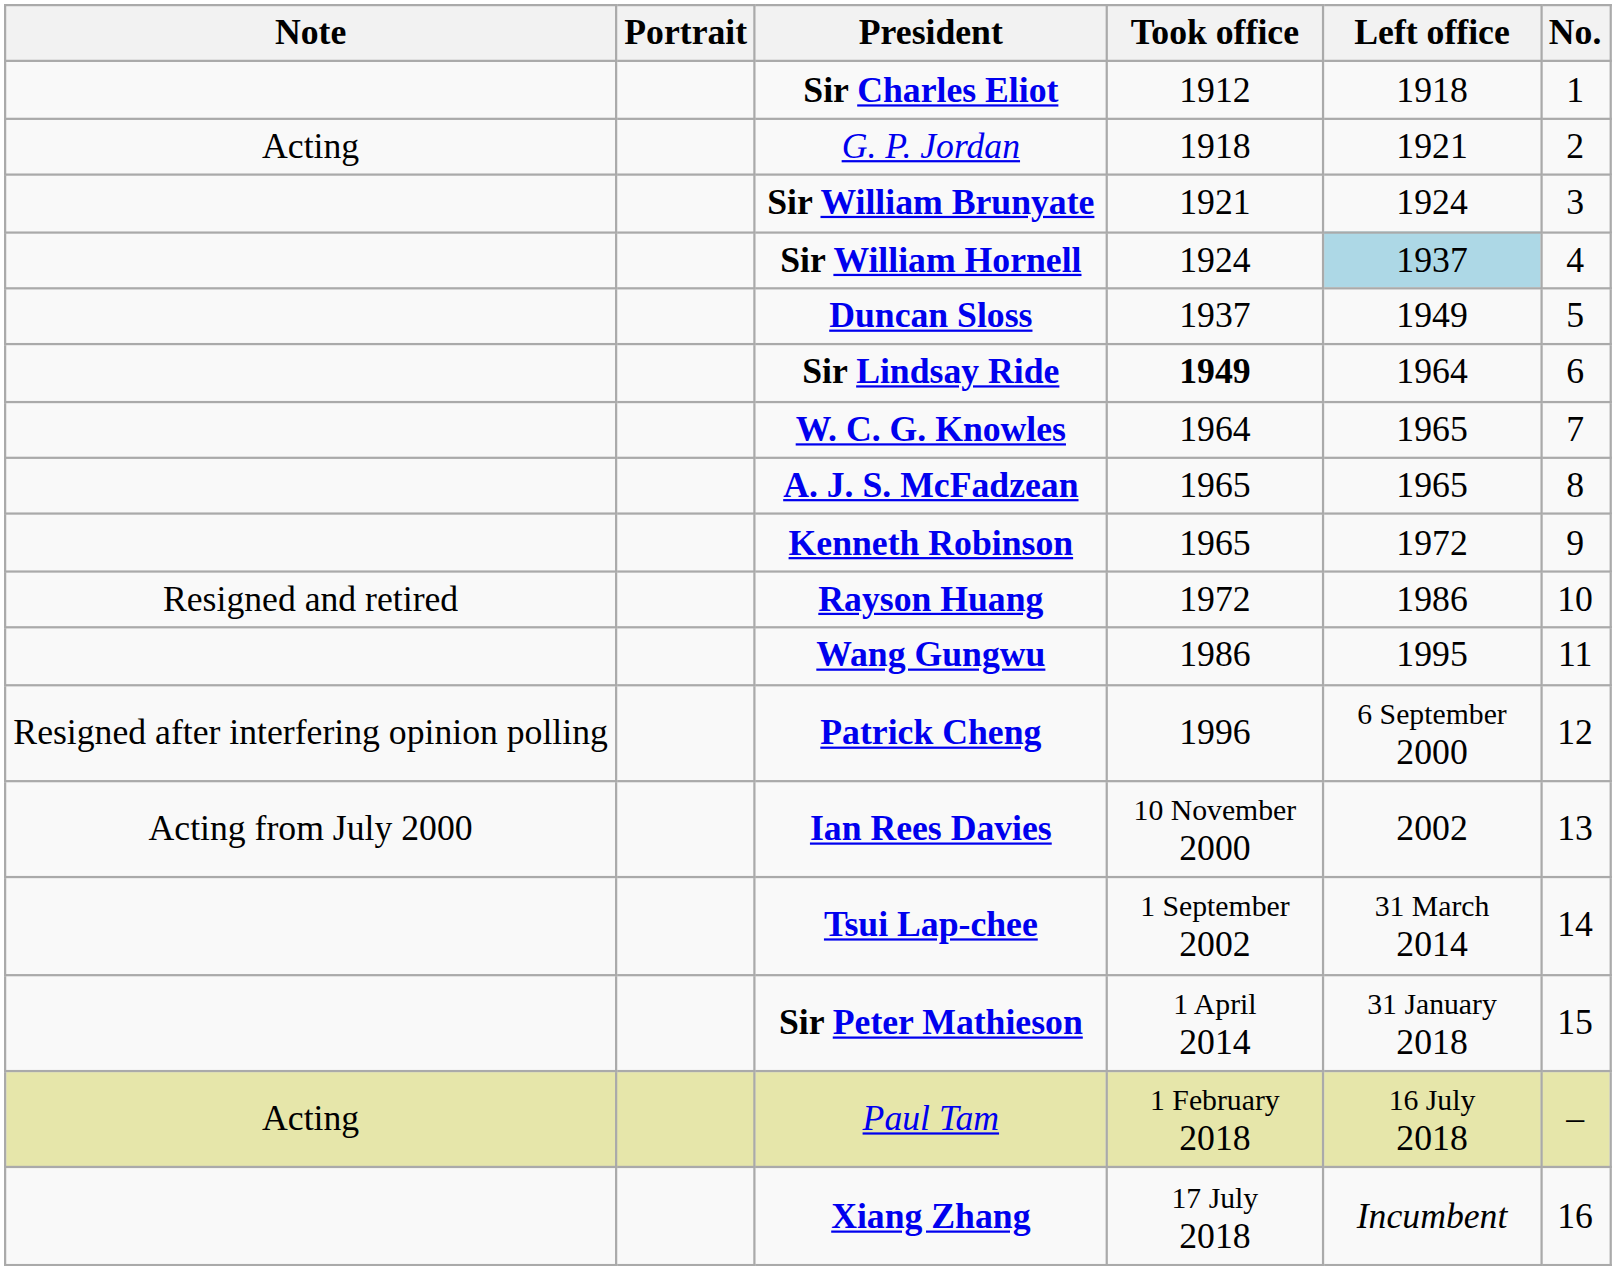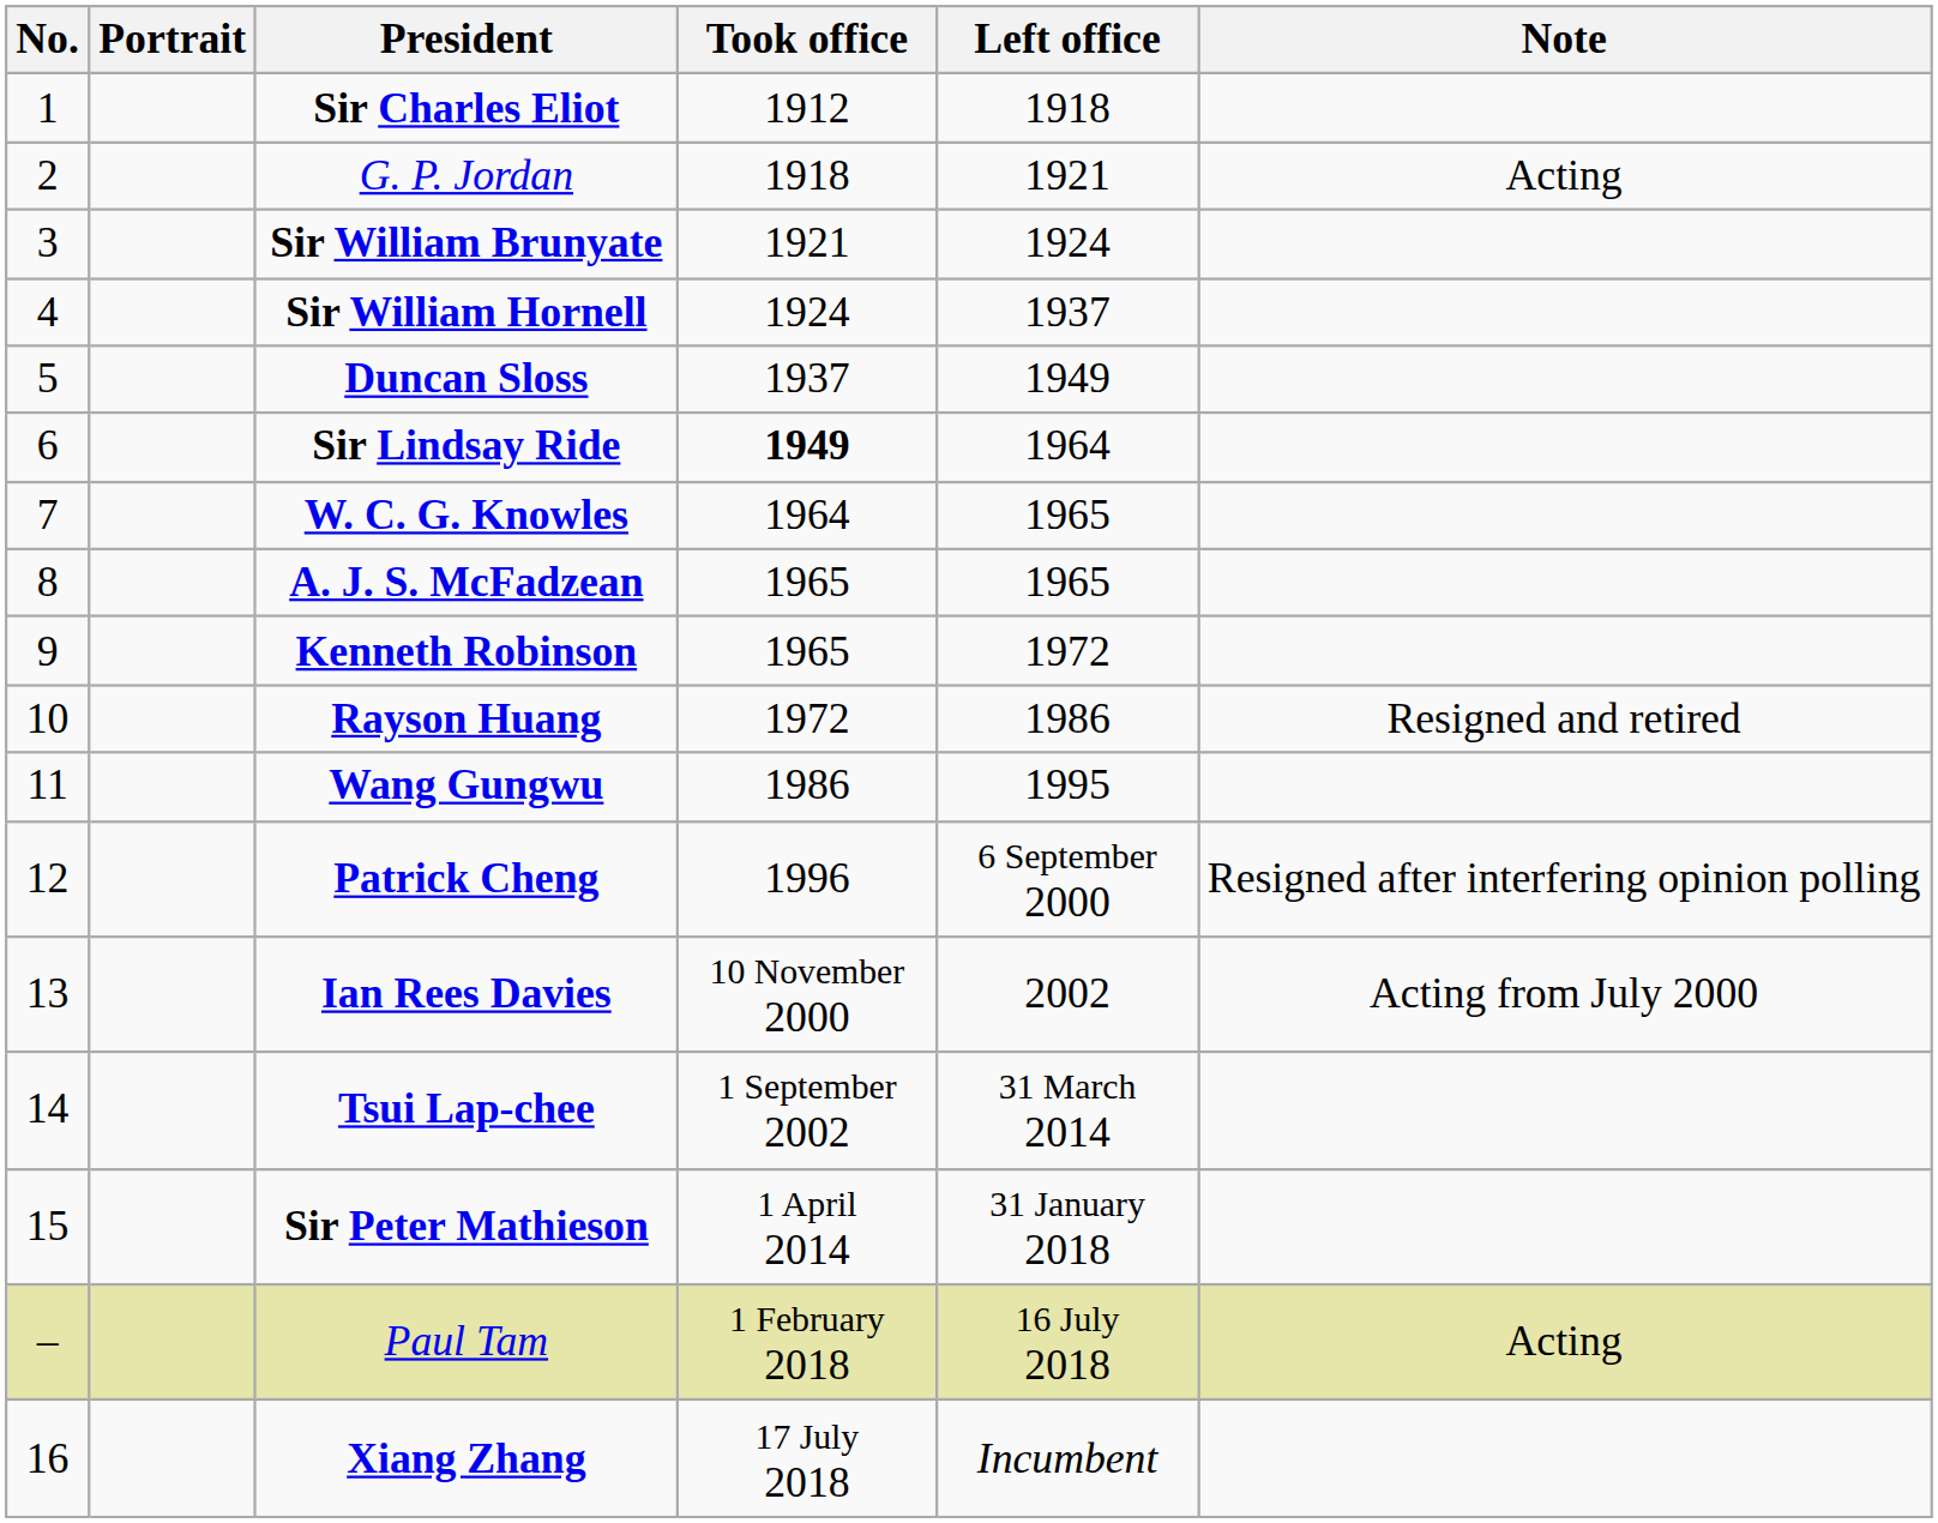 <table class="wikitable" style="text-align:center;">
 <tr>
-<th>Note</th>
+<th>No.</th>
 <th>Portrait</th>
 <th width="150px">President</th>
 <th width="90px">Took office</th>
 <th width="90px">Left office</th>
-<th>No.</th>
+<th>Note</th>
 </tr>
 <tr>
-<td></td>
+<td>1</td>
 <td></td>
 <td><strong>Sir <a href='#'>Charles Eliot</a></strong></td>
 <td>1912</td>
 <td>1918</td>
-<td>1</td>
+<td></td>
 </tr>
 <tr>
-<td>Acting</td>
+<td>2</td>
 <td></td>
 <td><em><a href='#'>G. P. Jordan</a></em></td>
 <td>1918</td>
 <td>1921</td>
-<td>2</td>
+<td>Acting</td>
 </tr>
 <tr>
-<td></td>
+<td>3</td>
 <td></td>
 <td><strong>Sir <a href='#'>William Brunyate</a></strong></td>
 <td>1921</td>
 <td>1924</td>
-<td>3</td>
+<td></td>
 </tr>
 <tr>
-<td></td>
+<td>4</td>
 <td></td>
 <td><strong>Sir <a href='#'>William Hornell</a></strong></td>
 <td>1924</td>
-<td style="background: lightblue;">1937</td>
-<td>4</td>
+<td>1937</td>
+<td></td>
 </tr>
 <tr>
-<td></td>
+<td>5</td>
 <td></td>
 <td><strong><a href='#'>Duncan Sloss</a></strong></td>
 <td>1937</td>
 <td>1949</td>
-<td>5</td>
+<td></td>
 </tr>
 <tr>
-<td></td>
+<td>6</td>
 <td></td>
 <td><strong>Sir <a href='#'>Lindsay Ride</a></strong></td>
 <td><strong>1949</strong></td>
 <td>1964</td>
-<td>6</td>
+<td></td>
 </tr>
 <tr>
-<td></td>
+<td>7</td>
 <td></td>
 <td><strong><a href='#'>W. C. G. Knowles</a></strong></td>
 <td>1964</td>
 <td>1965</td>
-<td>7</td>
+<td></td>
 </tr>
 <tr>
-<td></td>
+<td>8</td>
 <td></td>
 <td><strong><a href='#'>A. J. S. McFadzean</a></strong></td>
 <td>1965</td>
 <td>1965</td>
-<td>8</td>
+<td></td>
 </tr>
 <tr>
-<td></td>
+<td>9</td>
 <td></td>
 <td><strong><a href='#'>Kenneth Robinson</a></strong></td>
 <td>1965</td>
 <td>1972</td>
-<td>9</td>
+<td></td>
 </tr>
 <tr>
-<td>Resigned and retired</td>
+<td>10</td>
 <td></td>
 <td><strong><a href='#'>Rayson Huang</a></strong></td>
 <td>1972</td>
 <td>1986</td>
-<td>10</td>
+<td>Resigned and retired</td>
 </tr>
 <tr>
-<td></td>
+<td>11</td>
 <td></td>
 <td><strong><a href='#'>Wang Gungwu</a></strong></td>
 <td>1986</td>
 <td>1995</td>
-<td>11</td>
+<td></td>
 </tr>
 <tr>
-<td>Resigned after interfering opinion polling</td>
+<td>12</td>
 <td></td>
 <td><strong><a href='#'>Patrick Cheng</a></strong></td>
 <td>1996</td>
 <td><small>6 September</small><br>2000</td>
-<td>12</td>
+<td>Resigned after interfering opinion polling</td>
 </tr>
 <tr>
-<td>Acting from July 2000</td>
+<td>13</td>
 <td></td>
 <td><strong><a href='#'>Ian Rees Davies</a></strong></td>
 <td><small>10 November</small><br>2000</td>
 <td>2002</td>
-<td>13</td>
+<td>Acting from July 2000</td>
 </tr>
 <tr>
-<td></td>
+<td>14</td>
 <td></td>
 <td><strong><a href='#'>Tsui Lap-chee</a></strong></td>
 <td><small>1 September</small><br>2002</td>
 <td><small>31 March</small><br>2014</td>
-<td>14</td>
+<td></td>
 </tr>
 <tr>
-<td></td>
+<td>15</td>
 <td></td>
 <td><strong>Sir <a href='#'>Peter Mathieson</a></strong></td>
 <td><small>1 April</small><br>2014</td>
 <td><small>31 January</small><br>2018</td>
-<td>15</td>
+<td></td>
 </tr>
 <tr bgcolor="#e6e6aa">
-<td>Acting</td>
+<td>–</td>
 <td></td>
 <td><em><a href='#'>Paul Tam</a></em></td>
 <td><small>1 February</small><br>2018</td>
 <td><small>16 July</small><br>2018</td>
-<td>–</td>
+<td>Acting</td>
 </tr>
 <tr>
-<td></td>
+<td>16</td>
 <td></td>
 <td><strong><a href='#'>Xiang Zhang</a></strong></td>
 <td><small>17 July</small><br>2018</td>
 <td><em>Incumbent</em></td>
-<td>16</td>
+<td></td>
 </tr>
 </table>
